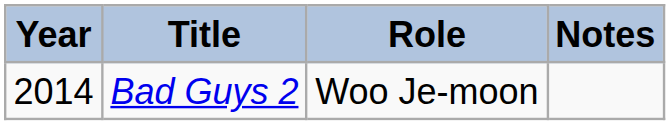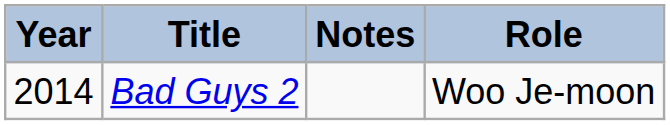 <table class="wikitable" style="font-size:95%;">
 <tr>
 <th style="background:#B0C4DE;">Year</th>
 <th style="background:#B0C4DE;">Title</th>
+<th style="background:#B0C4DE;">Notes</th>
 <th style="background:#B0C4DE;">Role</th>
-<th style="background:#B0C4DE;">Notes</th>
 </tr>
 <tr>
 <td>2014</td>
 <td><em><a href='#'>Bad Guys 2</a></em></td>
+<td></td>
 <td>Woo Je-moon</td>
-<td></td>
 </tr>
 </table>
